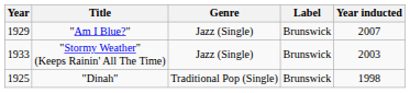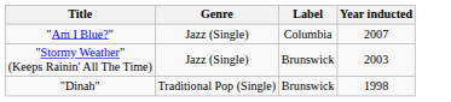 <table class=wikitable>
 <tr>
-<th>Year</th>
 <th>Title</th>
 <th>Genre</th>
 <th>Label</th>
 <th>Year inducted</th>
 </tr>
 <tr align=center>
-<td>1929</td>
 <td>"<a href='#'>Am I Blue?</a>"</td>
 <td>Jazz (Single)</td>
-<td>Brunswick</td>
+<td>Columbia</td>
 <td>2007</td>
 </tr>
 <tr align=center>
-<td>1933</td>
 <td>"<a href='#'>Stormy Weather</a>"<br>(Keeps Rainin' All The Time)</td>
 <td>Jazz (Single)</td>
 <td>Brunswick</td>
 <td>2003</td>
 </tr>
 <tr align=center>
-<td>1925</td>
 <td>"Dinah"</td>
 <td>Traditional Pop (Single)</td>
 <td>Brunswick</td>
 <td>1998</td>
 </tr>
 </table>
